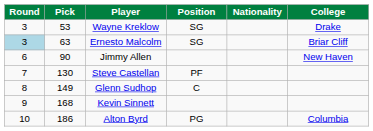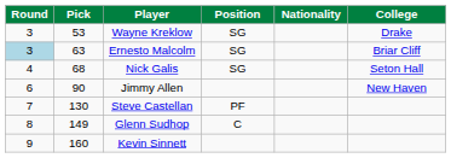 <table class="wikitable sortable sortable">
 <tr>
 <th style="background:#008040; color:white" width="10%">Round</th>
 <th style="background:#008040; color:white" width="10%">Pick</th>
 <th style="background:#008040; color:white" width="20%">Player</th>
 <th style="background:#008040; color:white" width="15%">Position</th>
 <th style="background:#008040; color:white" width="15%">Nationality</th>
 <th style="background:#008040; color:white" width="20%">College</th>
 </tr>
 <tr style="text-align:center;">
 <td>3</td>
 <td>53</td>
 <td><a href='#'>Wayne Kreklow</a></td>
 <td>SG</td>
 <td align=left></td>
 <td><a href='#'>Drake</a></td>
 </tr>
 <tr style="text-align:center;">
 <td style="background: lightblue;">3</td>
 <td>63</td>
 <td><a href='#'>Ernesto Malcolm</a></td>
 <td>SG</td>
 <td align=left></td>
 <td><a href='#'>Briar Cliff</a></td>
+</tr>
+<tr style="text-align:center;">
+<td>4</td>
+<td>68</td>
+<td><a href='#'>Nick Galis</a></td>
+<td>SG</td>
+<td align=left></td>
+<td><a href='#'>Seton Hall</a></td>
 </tr>
 <tr style="text-align:center;">
 <td>6</td>
 <td>90</td>
 <td>Jimmy Allen</td>
 <td></td>
 <td align=left></td>
 <td><a href='#'>New Haven</a></td>
 </tr>
 <tr style="text-align:center;">
 <td>7</td>
 <td>130</td>
 <td><a href='#'>Steve Castellan</a></td>
 <td>PF</td>
 <td align=left></td>
 <td></td>
 </tr>
 <tr style="text-align:center;">
 <td>8</td>
 <td>149</td>
 <td><a href='#'>Glenn Sudhop</a></td>
 <td>C</td>
 <td align=left></td>
 <td></td>
 </tr>
 <tr style="text-align:center;">
 <td>9</td>
-<td>168</td>
+<td>160</td>
 <td><a href='#'>Kevin Sinnett</a></td>
 <td></td>
 <td align=left></td>
 <td></td>
 </tr>
-<tr style="text-align:center;">
-<td>10</td>
-<td>186</td>
-<td><a href='#'>Alton Byrd</a></td>
-<td>PG</td>
-<td align=left></td>
-<td><a href='#'>Columbia</a></td>
-</tr>
 </table>
